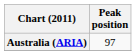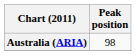 <table class="wikitable sortable plainrowheaders" style="text-align:center">
 <tr>
 <th scope="col">Chart (2011)</th>
 <th scope="col">Peak<br>position</th>
 </tr>
 <tr>
 <th scope="row">Australia (<a href='#'>ARIA</a>)</th>
-<td>97</td>
+<td>98</td>
 </tr>
 <tr>
 </tr>
 <tr>
 </tr>
 <tr>
 </tr>
 </table>
